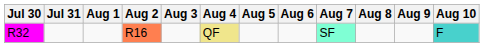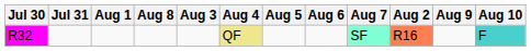 <table class="wikitable olympic-schedule Boxing">
 <tr>
 <th>Jul 30</th>
 <th>Jul 31</th>
 <th>Aug 1</th>
-<th>Aug 2</th>
+<th>Aug 8</th>
 <th>Aug 3</th>
 <th>Aug 4</th>
 <th>Aug 5</th>
 <th>Aug 6</th>
 <th>Aug 7</th>
-<th>Aug 8</th>
+<th>Aug 2</th>
 <th>Aug 9</th>
 <th>Aug 10</th>
 </tr>
 <tr>
 <td bgcolor="#FF00FF" class="roundof32">R32</td>
 <td></td>
 <td></td>
-<td bgcolor="#FF7F50" class="roundof16">R16</td>
+<td></td>
 <td></td>
 <td bgcolor="#F0E68C" class="quarterfinals">QF</td>
 <td></td>
 <td></td>
 <td bgcolor="#7FFFD4" class="semifinals">SF</td>
-<td></td>
+<td bgcolor="#FF7F50" class="roundof16">R16</td>
 <td></td>
 <td bgcolor="#48D1CC" class="final">F</td>
 </tr>
 </table>
